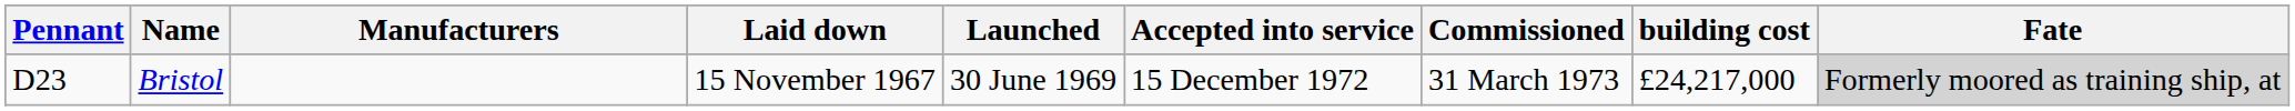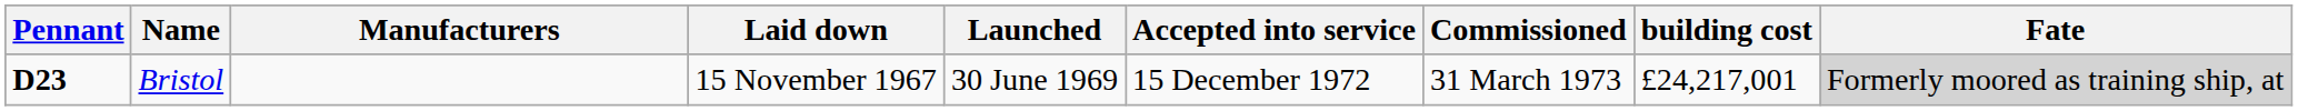 <table class="wikitable">
 <tr style="vertical-align:top;">
 <th><a href='#'>Pennant</a></th>
 <th>Name</th>
 <th width="20%">Manufacturers</th>
 <th>Laid down</th>
 <th>Launched</th>
 <th>Accepted into service</th>
 <th>Commissioned</th>
 <th> building cost</th>
 <th>Fate</th>
 </tr>
 <tr style="vertical-align:top;">
-<td>D23</td>
+<td><strong>D23</strong></td>
 <td><em><a href='#'>Bristol</a></em></td>
 <td><br></td>
 <td>15 November 1967</td>
 <td>30 June 1969</td>
 <td>15 December 1972</td>
 <td>31 March 1973</td>
-<td>£24,217,000</td>
+<td>£24,217,001</td>
 <td style="background: lightgrey;">Formerly moored as training ship, at </td>
 </tr>
 </table>
